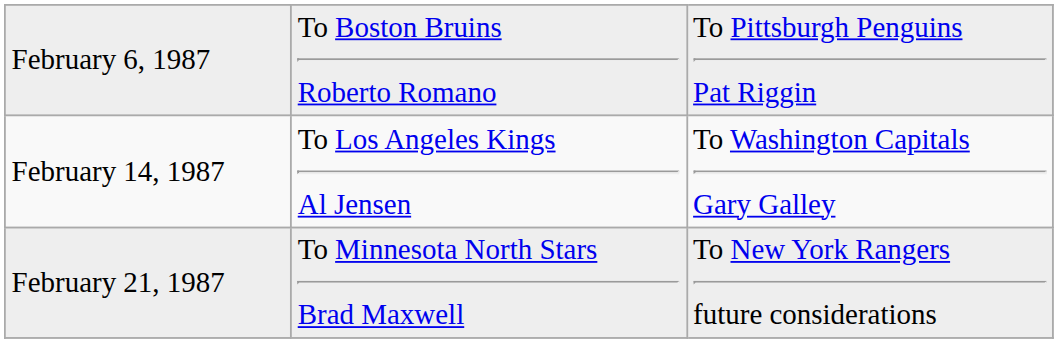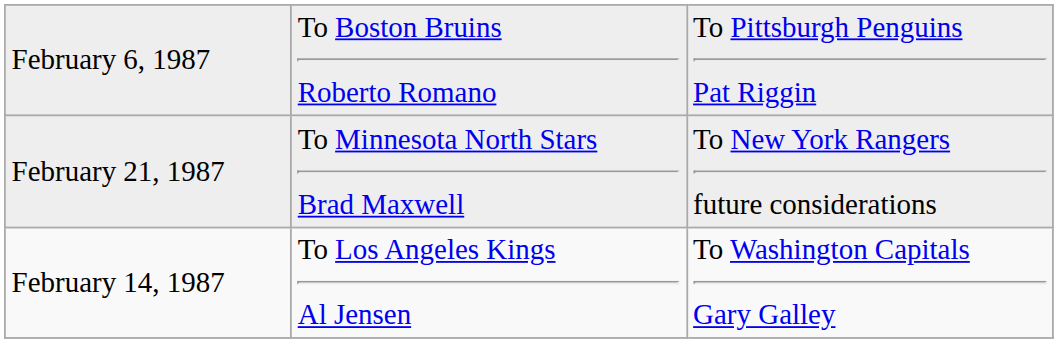 <table class="wikitable" style="border:1px solid #999; width:580px;">
 <tr style="background:#eee;">
 <td>February 6, 1987</td>
 <td valign="top">To <a href='#'>Boston Bruins</a><hr><a href='#'>Roberto Romano</a></td>
 <td valign="top">To <a href='#'>Pittsburgh Penguins</a><hr><a href='#'>Pat Riggin</a></td>
 </tr>
+<tr style="background:#eee;">
+<td>February 21, 1987</td>
+<td valign="top">To <a href='#'>Minnesota North Stars</a><hr><a href='#'>Brad Maxwell</a></td>
+<td valign="top">To <a href='#'>New York Rangers</a><hr>future considerations</td>
+</tr>
 <tr>
 <td>February 14, 1987</td>
 <td valign="top">To <a href='#'>Los Angeles Kings</a><hr><a href='#'>Al Jensen</a></td>
 <td valign="top">To <a href='#'>Washington Capitals</a><hr><a href='#'>Gary Galley</a></td>
 </tr>
-<tr style="background:#eee;">
-<td>February 21, 1987</td>
-<td valign="top">To <a href='#'>Minnesota North Stars</a><hr><a href='#'>Brad Maxwell</a></td>
-<td valign="top">To <a href='#'>New York Rangers</a><hr>future considerations</td>
-</tr>
 </table>
